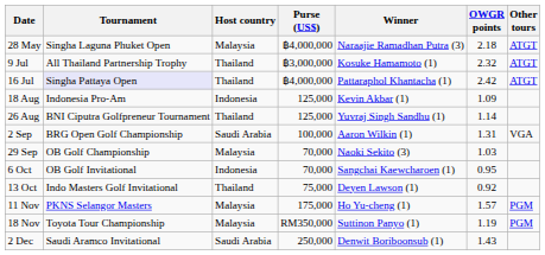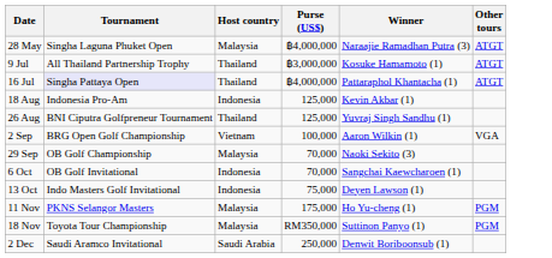 <table class="wikitable" style="font-size:95%">
 <tr>
 <th>Date</th>
 <th>Tournament</th>
 <th>Host country</th>
 <th>Purse<br>(<a href='#'>US$</a>)</th>
 <th>Winner</th>
-<th><a href='#'>OWGR</a><br>points</th>
 <th>Other<br>tours</th>
 </tr>
 <tr>
 <td>28 May</td>
 <td>Singha Laguna Phuket Open</td>
 <td>Malaysia</td>
 <td align=right>฿4,000,000</td>
 <td> <a href='#'>Naraajie Ramadhan Putra</a> (3)</td>
-<td align=center>2.18</td>
 <td><a href='#'>ATGT</a></td>
 </tr>
 <tr>
 <td>9 Jul</td>
 <td>All Thailand Partnership Trophy</td>
 <td>Thailand</td>
 <td align=right>฿3,000,000</td>
 <td> <a href='#'>Kosuke Hamamoto</a> (1)</td>
-<td align=center>2.32</td>
 <td><a href='#'>ATGT</a></td>
 </tr>
 <tr>
 <td>16 Jul</td>
 <td style="background: lavender;">Singha Pattaya Open</td>
 <td>Thailand</td>
 <td align=right>฿4,000,000</td>
 <td> <a href='#'>Pattaraphol Khantacha</a> (1)</td>
-<td align=center>2.42</td>
 <td><a href='#'>ATGT</a></td>
 </tr>
 <tr>
 <td>18 Aug</td>
 <td>Indonesia Pro-Am</td>
 <td>Indonesia</td>
 <td align=right>125,000</td>
 <td> <a href='#'>Kevin Akbar</a> (1)</td>
-<td align=center>1.09</td>
 <td></td>
 </tr>
 <tr>
 <td>26 Aug</td>
 <td>BNI Ciputra Golfpreneur Tournament</td>
 <td>Thailand</td>
 <td align=right>125,000</td>
 <td> <a href='#'>Yuvraj Singh Sandhu</a> (1)</td>
-<td align=center>1.14</td>
 <td></td>
 </tr>
 <tr>
 <td>2 Sep</td>
 <td>BRG Open Golf Championship</td>
-<td>Saudi Arabia</td>
+<td>Vietnam</td>
 <td align=right>100,000</td>
 <td> <a href='#'>Aaron Wilkin</a> (1)</td>
-<td align=center>1.31</td>
 <td>VGA</td>
 </tr>
 <tr>
 <td>29 Sep</td>
 <td>OB Golf Championship</td>
 <td>Malaysia</td>
 <td align=right>70,000</td>
 <td> <a href='#'>Naoki Sekito</a> (3)</td>
-<td align=center>1.03</td>
 <td></td>
 </tr>
 <tr>
 <td>6 Oct</td>
 <td>OB Golf Invitational</td>
 <td>Indonesia</td>
 <td align=right>70,000</td>
 <td> <a href='#'>Sangchai Kaewcharoen</a> (1)</td>
-<td align=center>0.95</td>
 <td></td>
 </tr>
 <tr>
 <td>13 Oct</td>
 <td>Indo Masters Golf Invitational</td>
-<td>Thailand</td>
+<td>Indonesia</td>
 <td align=right>75,000</td>
 <td> <a href='#'>Deyen Lawson</a> (1)</td>
-<td align=center>0.92</td>
 <td></td>
 </tr>
 <tr>
 <td>11 Nov</td>
 <td><a href='#'>PKNS Selangor Masters</a></td>
 <td>Malaysia</td>
 <td align=right>175,000</td>
 <td> <a href='#'>Ho Yu-cheng</a> (1)</td>
-<td align=center>1.57</td>
 <td><a href='#'>PGM</a></td>
 </tr>
 <tr>
 <td>18 Nov</td>
 <td>Toyota Tour Championship</td>
 <td>Malaysia</td>
 <td align=right>RM350,000</td>
 <td> <a href='#'>Suttinon Panyo</a> (1)</td>
-<td align=center>1.19</td>
 <td><a href='#'>PGM</a></td>
 </tr>
 <tr>
 <td>2 Dec</td>
 <td>Saudi Aramco Invitational</td>
 <td>Saudi Arabia</td>
 <td align=right>250,000</td>
 <td> <a href='#'>Denwit Boriboonsub</a> (1)</td>
-<td align=center>1.43</td>
 <td></td>
 </tr>
 </table>
